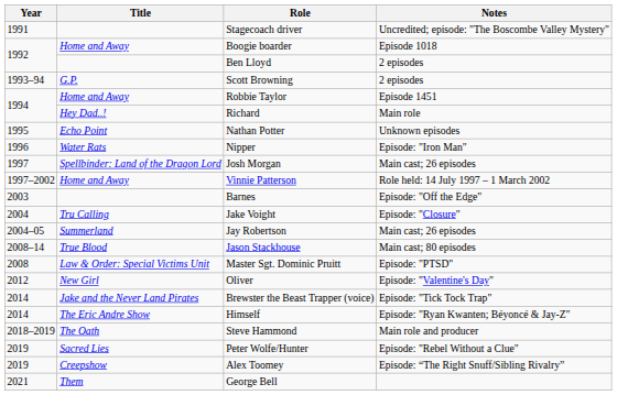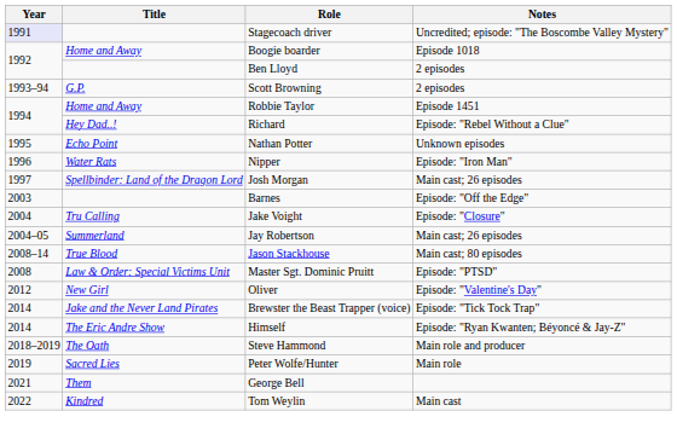 <table class="wikitable sortable plainrowheaders">
 <tr>
 <th>Year</th>
 <th>Title</th>
 <th>Role</th>
 <th class="unsortable">Notes</th>
 </tr>
 <tr>
-<td>1991</td>
+<td style="background: lavender;">1991</td>
 <td><em></em></td>
 <td>Stagecoach driver</td>
 <td>Uncredited; episode: "The Boscombe Valley Mystery"</td>
 </tr>
 <tr>
 <td rowspan=2>1992</td>
 <td><em><a href='#'>Home and Away</a></em></td>
 <td>Boogie boarder</td>
 <td>Episode 1018</td>
 </tr>
 <tr>
 <td><em></em></td>
 <td>Ben Lloyd</td>
 <td>2 episodes</td>
 </tr>
 <tr>
 <td>1993–94</td>
 <td><em><a href='#'>G.P.</a></em></td>
 <td>Scott Browning</td>
 <td>2 episodes</td>
 </tr>
 <tr>
 <td rowspan=2>1994</td>
 <td><em><a href='#'>Home and Away</a></em></td>
 <td>Robbie Taylor</td>
 <td>Episode 1451</td>
 </tr>
 <tr>
 <td><em><a href='#'>Hey Dad..!</a></em></td>
 <td>Richard</td>
-<td>Main role</td>
+<td>Episode: "Rebel Without a Clue"</td>
 </tr>
 <tr>
 <td>1995</td>
 <td><em><a href='#'>Echo Point</a></em></td>
 <td>Nathan Potter</td>
 <td>Unknown episodes</td>
 </tr>
 <tr>
 <td>1996</td>
 <td><em><a href='#'>Water Rats</a></em></td>
 <td>Nipper</td>
 <td>Episode: "Iron Man"</td>
 </tr>
 <tr>
 <td>1997</td>
 <td><em><a href='#'>Spellbinder: Land of the Dragon Lord</a></em></td>
 <td>Josh Morgan</td>
 <td>Main cast; 26 episodes</td>
-</tr>
-<tr>
-<td>1997–2002</td>
-<td><em><a href='#'>Home and Away</a></em></td>
-<td><a href='#'>Vinnie Patterson</a></td>
-<td>Role held: 14 July 1997 – 1 March 2002</td>
 </tr>
 <tr>
 <td>2003</td>
 <td><em></em></td>
 <td>Barnes</td>
 <td>Episode: "Off the Edge"</td>
 </tr>
 <tr>
 <td>2004</td>
 <td><em><a href='#'>Tru Calling</a></em></td>
 <td>Jake Voight</td>
 <td>Episode: "<a href='#'>Closure</a>"</td>
 </tr>
 <tr>
 <td>2004–05</td>
 <td><em><a href='#'>Summerland</a></em></td>
 <td>Jay Robertson</td>
 <td>Main cast; 26 episodes</td>
 </tr>
 <tr>
 <td>2008–14</td>
 <td><em><a href='#'>True Blood</a></em></td>
 <td><a href='#'>Jason Stackhouse</a></td>
 <td>Main cast; 80 episodes</td>
 </tr>
 <tr>
 <td>2008</td>
 <td><em><a href='#'>Law & Order: Special Victims Unit</a></em></td>
 <td>Master Sgt. Dominic Pruitt</td>
 <td>Episode: "PTSD"</td>
 </tr>
 <tr>
 <td>2012</td>
 <td><em><a href='#'>New Girl</a></em></td>
 <td>Oliver</td>
 <td>Episode: "<a href='#'>Valentine's Day</a>"</td>
 </tr>
 <tr>
 <td>2014</td>
 <td><em><a href='#'>Jake and the Never Land Pirates</a></em></td>
 <td>Brewster the Beast Trapper (voice)</td>
 <td>Episode: "Tick Tock Trap"</td>
 </tr>
 <tr>
 <td>2014</td>
 <td><em><a href='#'>The Eric Andre Show</a></em></td>
 <td>Himself</td>
 <td>Episode: "Ryan Kwanten; Béyoncé & Jay-Z"</td>
 </tr>
 <tr>
 <td>2018–2019</td>
 <td><em><a href='#'>The Oath</a></em></td>
 <td>Steve Hammond</td>
 <td>Main role and producer</td>
 </tr>
 <tr>
 <td>2019</td>
 <td><em><a href='#'>Sacred Lies</a></em></td>
 <td>Peter Wolfe/Hunter</td>
-<td>Episode: "Rebel Without a Clue"</td>
-</tr>
-<tr>
-<td>2019</td>
-<td><em><a href='#'>Creepshow</a></em></td>
-<td>Alex Toomey</td>
-<td>Episode: “The Right Snuff/Sibling Rivalry”</td>
+<td>Main role</td>
 </tr>
 <tr>
 <td>2021</td>
 <td><em><a href='#'>Them</a></em></td>
 <td>George Bell</td>
 <td></td>
 </tr>
+<tr>
+<td>2022</td>
+<td><em><a href='#'>Kindred</a></em></td>
+<td>Tom Weylin</td>
+<td>Main cast</td>
+</tr>
 </table>
